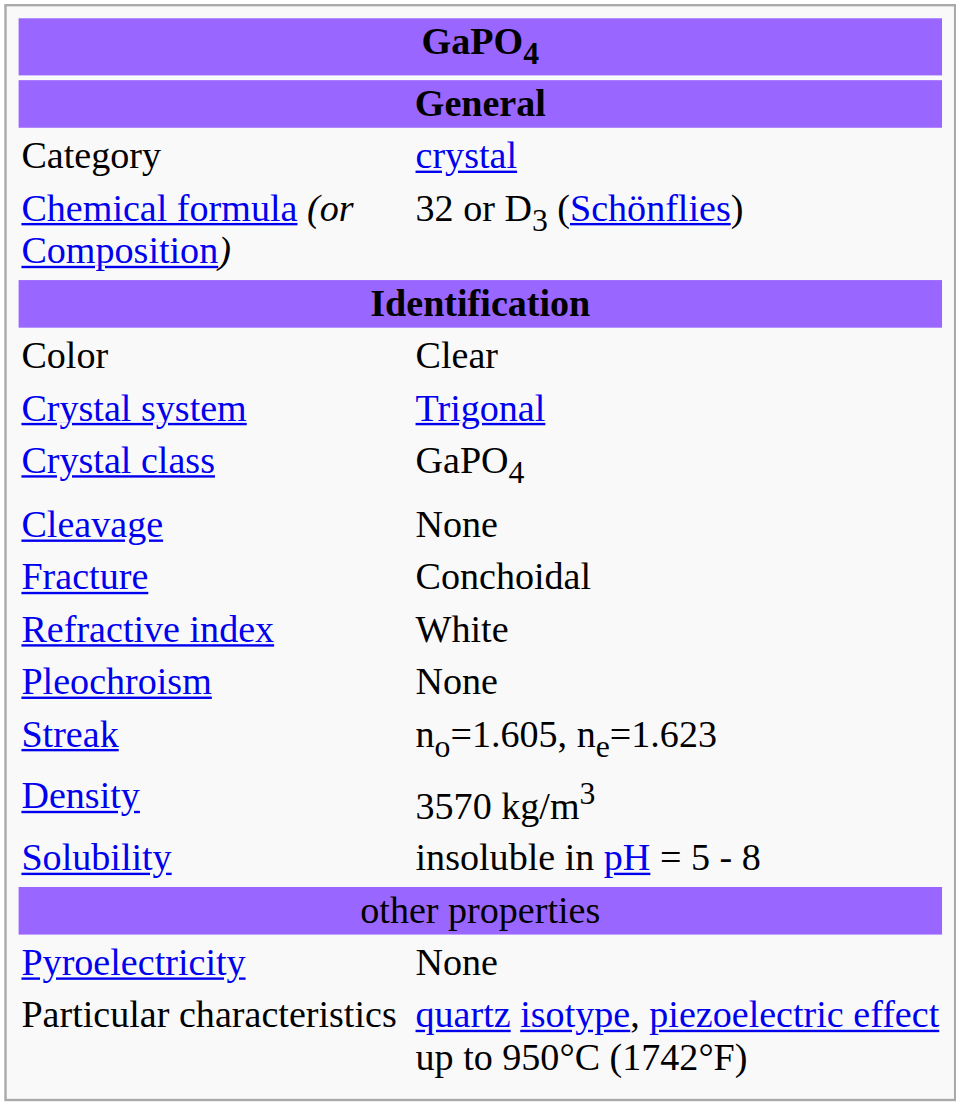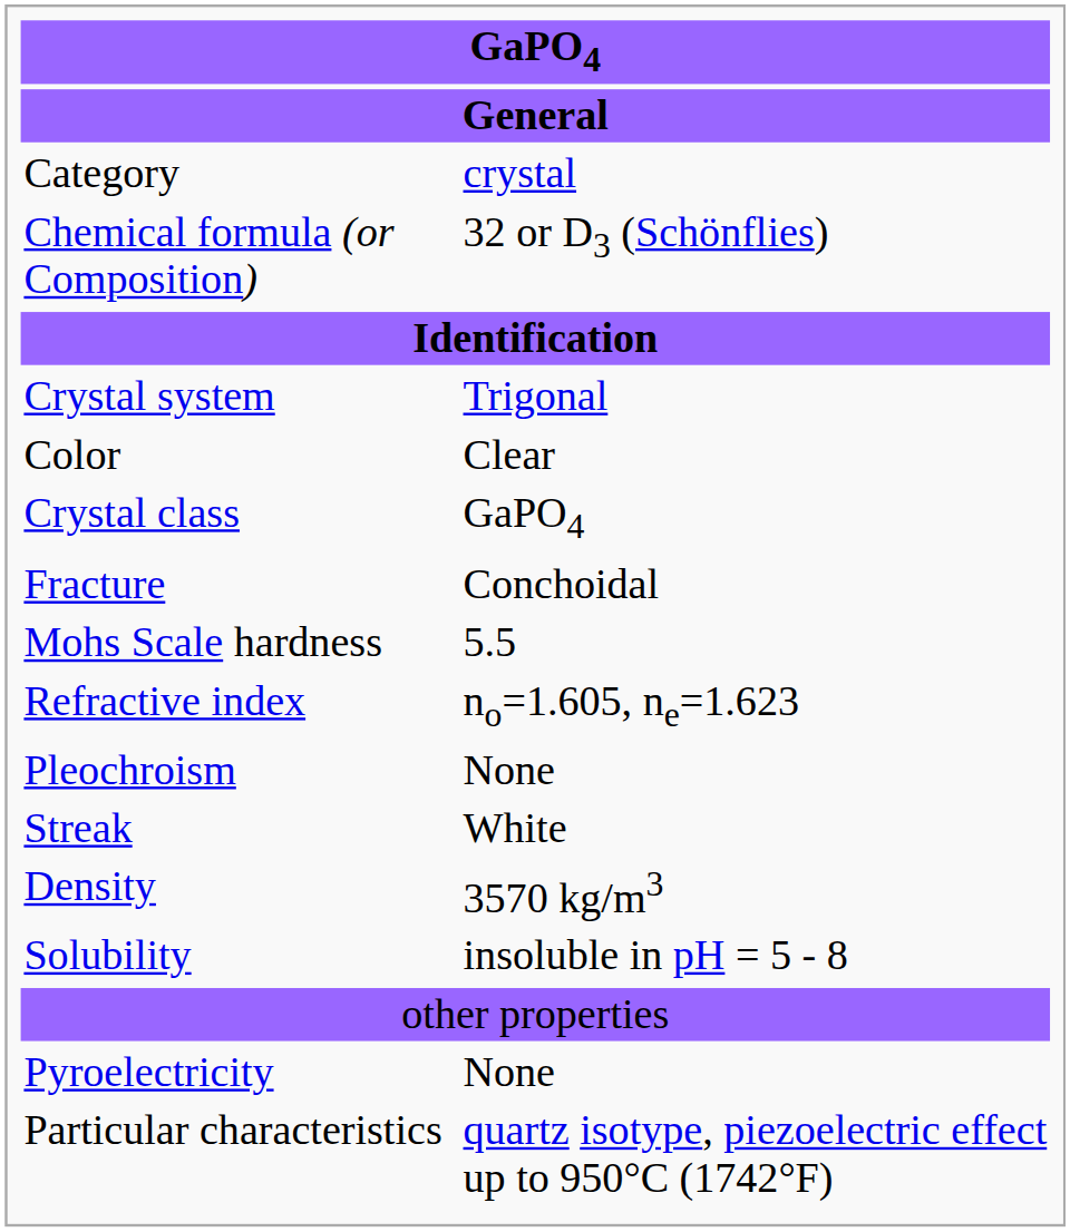 <table class="infobox" style="width: 25em;">
 <tr ---- align=center bgcolor="#9966FF">
 <th colspan=2 align=center>GaPO<sub>4</sub></th>
 </tr>
 <tr ---- align=center bgcolor="#9966FF">
 <th colspan=2>General</th>
 </tr>
 <tr ---->
 <td>Category</td>
 <td><a href='#'>crystal</a></td>
 </tr>
 <tr ---->
 <td><a href='#'>Chemical formula</a> <em>(or</em> <a href='#'>Composition</a><em>)</em></td>
 <td>32 or D<sub>3</sub> (<a href='#'>Schönflies</a>)</td>
 </tr>
 <tr ---- align="center" bgcolor="#9966FF">
 <th colspan=2>Identification</th>
 </tr>
 <tr ---->
+<td><a href='#'>Crystal system</a></td>
+<td><a href='#'>Trigonal</a></td>
+</tr>
+<tr ---->
 <td>Color</td>
 <td>Clear</td>
-</tr>
-<tr ---->
-<td><a href='#'>Crystal system</a></td>
-<td><a href='#'>Trigonal</a></td>
 </tr>
 <tr ---->
 <td><a href='#'>Crystal class</a></td>
 <td>GaPO<sub>4</sub></td>
 </tr>
 <tr ---->
-<td><a href='#'>Cleavage</a></td>
-<td>None</td>
-</tr>
-<tr ---->
 <td><a href='#'>Fracture</a></td>
 <td>Conchoidal</td>
 </tr>
 <tr ---->
+<td><a href='#'>Mohs Scale</a> hardness</td>
+<td>5.5</td>
+</tr>
+<tr ---->
 <td><a href='#'>Refractive index</a></td>
-<td>White</td>
+<td>n<sub>o</sub>=1.605, n<sub>e</sub>=1.623</td>
 </tr>
 <tr ---->
 <td><a href='#'>Pleochroism</a></td>
 <td>None</td>
 </tr>
 <tr ---->
 <td><a href='#'>Streak</a></td>
-<td>n<sub>o</sub>=1.605, n<sub>e</sub>=1.623</td>
+<td>White</td>
 </tr>
 <tr ---->
 <td><a href='#'>Density</a></td>
 <td>3570 kg/m<sup>3</sup></td>
 </tr>
 <tr ---->
 <td><a href='#'>Solubility</a></td>
 <td>insoluble in <a href='#'>pH</a> = 5 - 8</td>
 </tr>
 <tr ---- align="center" bgcolor="#9966FF">
 <td colspan=2>other properties</td>
 </tr>
 <tr ---->
 <td><a href='#'>Pyroelectricity</a></td>
 <td>None</td>
 </tr>
 <tr ---->
 <td>Particular characteristics</td>
 <td><a href='#'>quartz</a> <a href='#'>isotype</a>, <a href='#'>piezoelectric effect</a> up to 950°C (1742°F)</td>
 </tr>
 <tr ---->
 </tr>
 </table>
